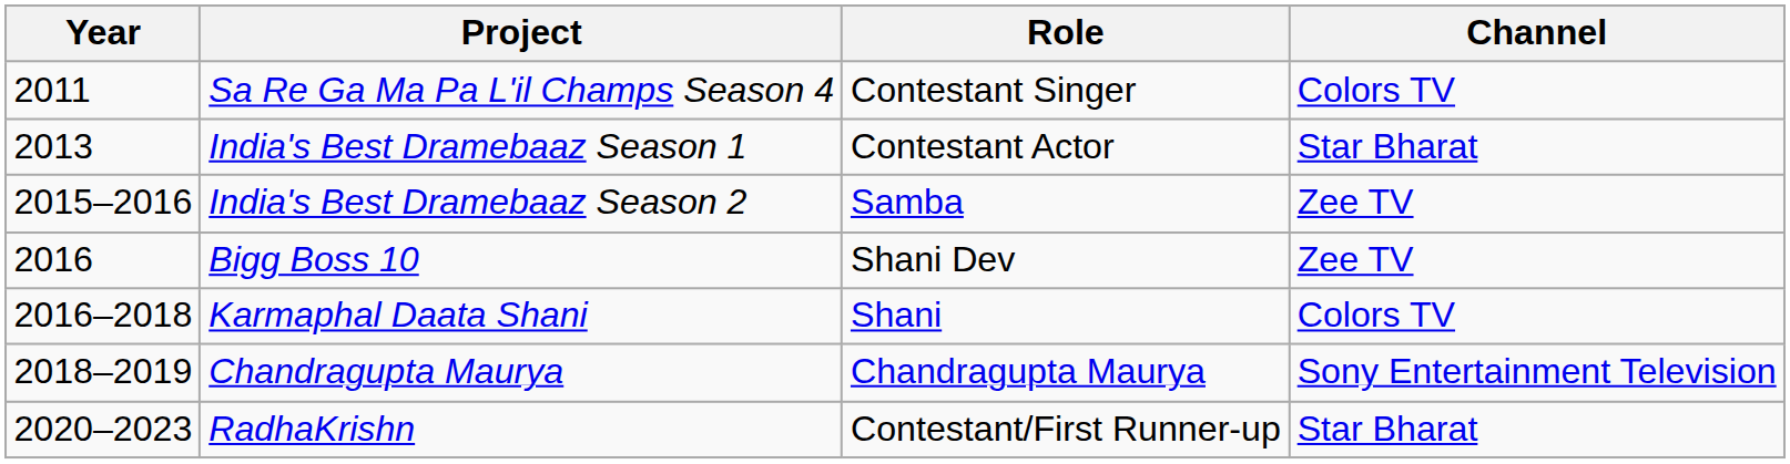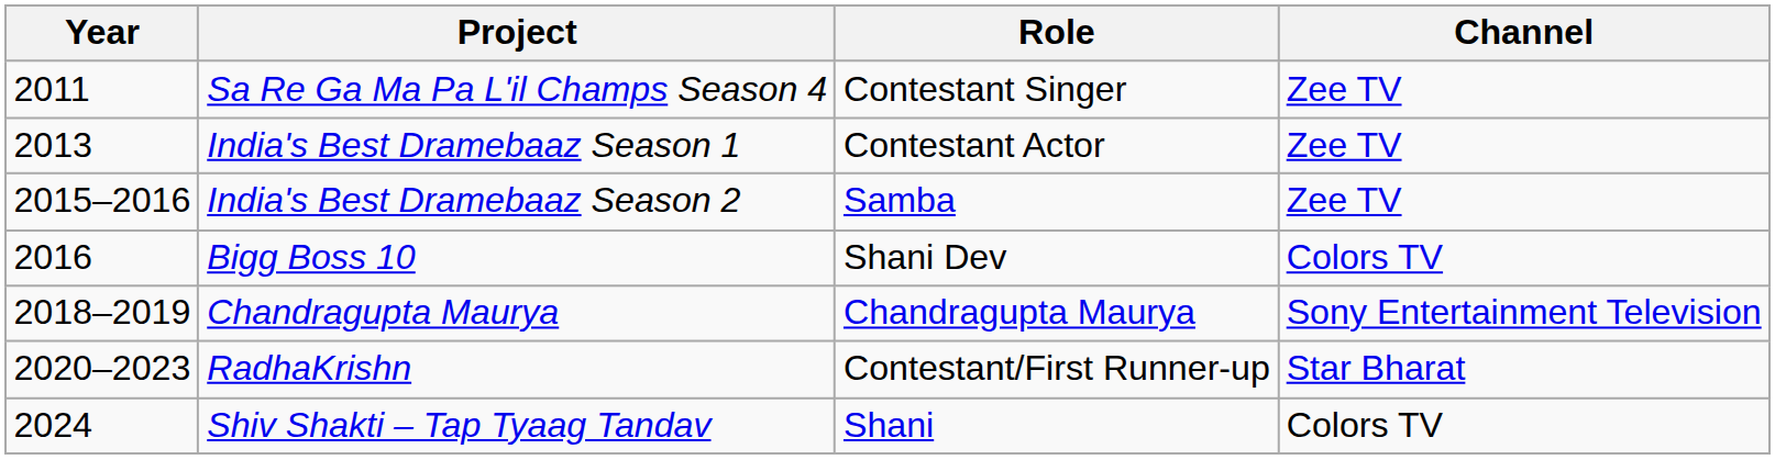 <table class="wikitable sortable">
 <tr>
 <th>Year</th>
 <th>Project</th>
 <th>Role</th>
 <th>Channel</th>
 </tr>
 <tr>
 <td>2011</td>
 <td><em><a href='#'>Sa Re Ga Ma Pa L'il Champs</a> Season 4</em></td>
 <td>Contestant Singer</td>
-<td><a href='#'>Colors TV</a></td>
+<td><a href='#'>Zee TV</a></td>
 </tr>
 <tr>
 <td>2013</td>
 <td><em><a href='#'>India's Best Dramebaaz</a> Season 1</em></td>
 <td>Contestant Actor</td>
-<td><a href='#'>Star Bharat</a></td>
+<td><a href='#'>Zee TV</a></td>
 </tr>
 <tr>
 <td>2015–2016</td>
 <td><em><a href='#'>India's Best Dramebaaz</a> Season 2</em></td>
 <td><a href='#'>Samba</a></td>
 <td><a href='#'>Zee TV</a></td>
 </tr>
 <tr>
 <td>2016</td>
 <td><em><a href='#'>Bigg Boss 10</a></em></td>
 <td>Shani Dev</td>
-<td><a href='#'>Zee TV</a></td>
-</tr>
-<tr>
-<td>2016–2018</td>
-<td><em><a href='#'>Karmaphal Daata Shani</a></em></td>
-<td><a href='#'>Shani</a></td>
 <td><a href='#'>Colors TV</a></td>
 </tr>
 <tr>
 <td>2018–2019</td>
 <td><em><a href='#'>Chandragupta Maurya</a></em></td>
 <td><a href='#'>Chandragupta Maurya</a></td>
 <td><a href='#'>Sony Entertainment Television</a></td>
 </tr>
 <tr>
 <td>2020–2023</td>
 <td><em><a href='#'>RadhaKrishn</a></em></td>
 <td>Contestant/First Runner-up</td>
 <td><a href='#'>Star Bharat</a></td>
 </tr>
+<tr>
+<td>2024</td>
+<td><em><a href='#'>Shiv Shakti – Tap Tyaag Tandav</a></em></td>
+<td><a href='#'>Shani</a></td>
+<td>Colors TV</td>
+</tr>
 </table>
